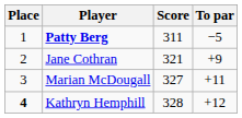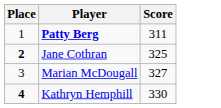 <table class="wikitable">
 <tr>
 <th>Place</th>
 <th>Player</th>
 <th>Score</th>
-<th>To par</th>
 </tr>
 <tr>
 <td align=center>1</td>
 <td> <strong><a href='#'>Patty Berg</a></strong></td>
 <td align=center>311</td>
-<td align=center>−5</td>
 </tr>
 <tr>
-<td align=center>2</td>
+<td align=center><strong>2</strong></td>
 <td> <a href='#'>Jane Cothran</a></td>
-<td align=center>321</td>
-<td align=center>+9</td>
+<td align=center>325</td>
 </tr>
 <tr>
 <td align=center>3</td>
 <td> <a href='#'>Marian McDougall</a></td>
 <td align=center>327</td>
-<td align=center>+11</td>
 </tr>
 <tr>
 <td align=center><strong>4</strong></td>
 <td> <a href='#'>Kathryn Hemphill</a></td>
-<td align=center>328</td>
-<td align=center>+12</td>
+<td align=center>330</td>
 </tr>
 </table>
